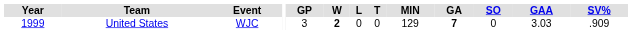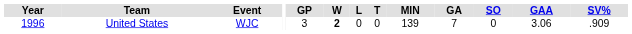 <table border="0" cellpadding="1" cellspacing="0" ID="Table3" style="text-align:center; width:60em">
 <tr bgcolor="#e0e0e0">
 <th>Year</th>
 <th>Team</th>
 <th>Event</th>
 <th rowspan="102" bgcolor="#ffffff"></th>
 <th>GP</th>
 <th>W</th>
 <th>L</th>
 <th>T</th>
 <th>MIN</th>
 <th>GA</th>
 <th><a href='#'>SO</a></th>
 <th><a href='#'>GAA</a></th>
 <th><a href='#'>SV%</a></th>
 </tr>
 <tr>
-<td><a href='#'>1999</a></td>
+<td><a href='#'>1996</a></td>
 <td><a href='#'>United States</a></td>
 <td><a href='#'>WJC</a></td>
 <td>3</td>
 <td><strong>2</strong></td>
 <td>0</td>
 <td>0</td>
-<td>129</td>
-<td><strong>7</strong></td>
+<td>139</td>
+<td>7</td>
 <td>0</td>
-<td>3.03</td>
+<td>3.06</td>
 <td>.909</td>
 </tr>
 </table>
